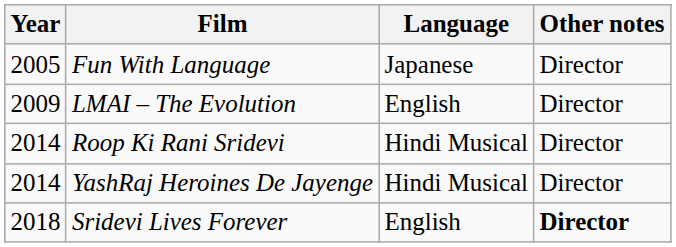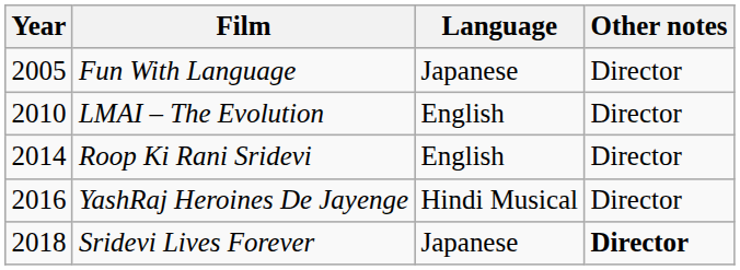 <table class="wikitable">
 <tr>
 <th>Year</th>
 <th>Film</th>
 <th>Language</th>
 <th>Other notes</th>
 </tr>
 <tr>
 <td>2005</td>
 <td><em>Fun With Language</em></td>
 <td>Japanese</td>
 <td>Director</td>
 </tr>
 <tr>
-<td>2009</td>
+<td>2010</td>
 <td><em>LMAI – The Evolution</em></td>
 <td>English</td>
 <td>Director</td>
 </tr>
 <tr>
 <td>2014</td>
 <td><em>Roop Ki Rani Sridevi</em></td>
-<td>Hindi Musical</td>
+<td>English</td>
 <td>Director</td>
 </tr>
 <tr>
-<td>2014</td>
+<td>2016</td>
 <td><em>YashRaj Heroines De Jayenge</em></td>
 <td>Hindi Musical</td>
 <td>Director</td>
 </tr>
 <tr>
 <td>2018</td>
 <td><em>Sridevi Lives Forever</em></td>
-<td>English</td>
+<td>Japanese</td>
 <td><strong>Director</strong></td>
 </tr>
 </table>
